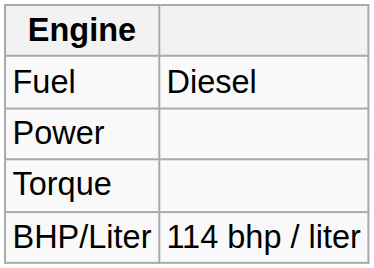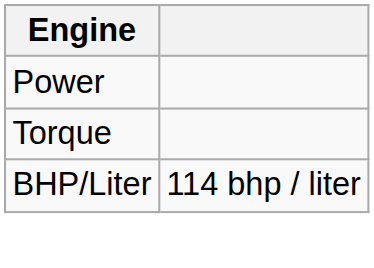 <table class="wikitable">
 <tr>
 <th>Engine</th>
 <th></th>
-</tr>
-<tr>
-<td>Fuel</td>
-<td>Diesel</td>
 </tr>
 <tr>
 <td>Power</td>
 <td></td>
 </tr>
 <tr>
 <td>Torque</td>
 <td></td>
 </tr>
 <tr>
 <td>BHP/Liter</td>
 <td>114 bhp / liter</td>
 </tr>
 </table>
